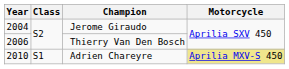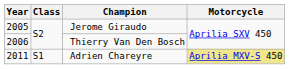 <table class="wikitable">
 <tr>
 <th>Year</th>
 <th>Class</th>
 <th>Champion</th>
 <th>Motorcycle</th>
 </tr>
 <tr>
-<td>2004</td>
+<td>2005</td>
 <td rowspan="2">S2</td>
 <td> Jerome Giraudo</td>
 <td rowspan="2"><a href='#'>Aprilia SXV</a> 450</td>
 </tr>
 <tr>
 <td>2006</td>
 <td> Thierry Van Den Bosch</td>
 </tr>
 <tr>
-<td>2010</td>
+<td>2011</td>
 <td>S1</td>
 <td> Adrien Chareyre</td>
 <td style="background: khaki;"><a href='#'>Aprilia MXV-S</a> 450</td>
 </tr>
 </table>
